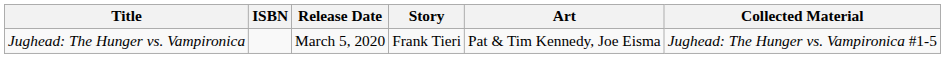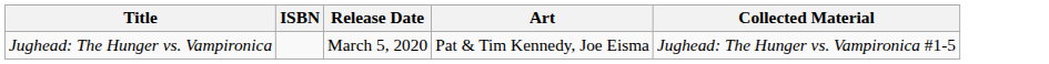 <table class="wikitable">
 <tr>
 <th>Title</th>
 <th>ISBN</th>
 <th>Release Date</th>
-<th>Story</th>
 <th>Art</th>
 <th>Collected Material</th>
 </tr>
 <tr>
 <td><em>Jughead: The Hunger vs. Vampironica</em></td>
 <td></td>
 <td>March 5, 2020</td>
-<td>Frank Tieri</td>
 <td>Pat & Tim Kennedy, Joe Eisma</td>
 <td><em>Jughead: The Hunger vs. Vampironica</em> #1-5</td>
 </tr>
 </table>
